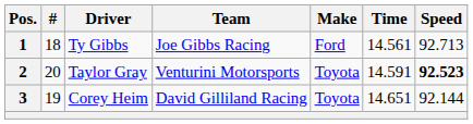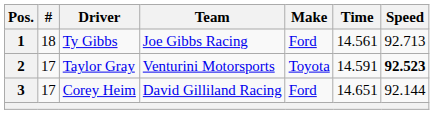 <table class="wikitable" style="font-size:95%">
 <tr>
 <th>Pos.</th>
 <th>#</th>
 <th>Driver</th>
 <th>Team</th>
 <th>Make</th>
 <th>Time</th>
 <th>Speed</th>
 </tr>
 <tr>
 <th>1</th>
 <td>18</td>
 <td><a href='#'>Ty Gibbs</a></td>
 <td><a href='#'>Joe Gibbs Racing</a></td>
 <td><a href='#'>Ford</a></td>
 <td>14.561</td>
 <td>92.713</td>
 </tr>
 <tr>
 <th>2</th>
-<td>20</td>
+<td>17</td>
 <td><a href='#'>Taylor Gray</a></td>
 <td><a href='#'>Venturini Motorsports</a></td>
 <td><a href='#'>Toyota</a></td>
 <td>14.591</td>
 <td><strong>92.523</strong></td>
 </tr>
 <tr>
 <th>3</th>
-<td>19</td>
+<td>17</td>
 <td><a href='#'>Corey Heim</a></td>
 <td><a href='#'>David Gilliland Racing</a></td>
-<td><a href='#'>Toyota</a></td>
+<td><a href='#'>Ford</a></td>
 <td>14.651</td>
 <td>92.144</td>
 </tr>
 <tr>
 <th colspan="7"></th>
 </tr>
 </table>
